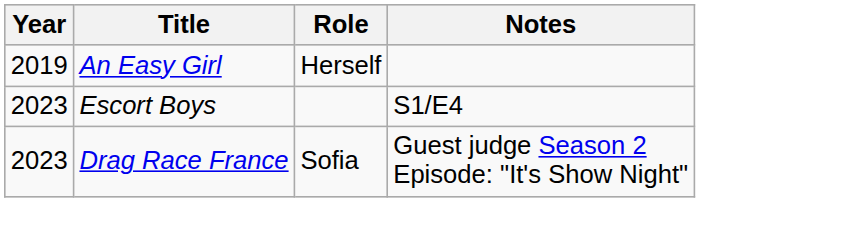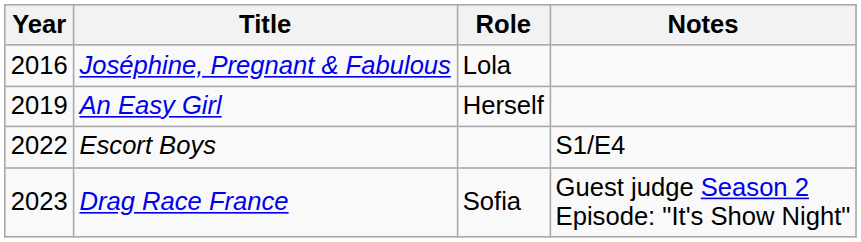 <table class="wikitable sortable">
 <tr>
 <th>Year</th>
 <th>Title</th>
 <th>Role</th>
 <th class="unsortable">Notes</th>
 </tr>
 <tr>
+<td>2016</td>
+<td><em><a href='#'>Joséphine, Pregnant & Fabulous</a></em></td>
+<td>Lola</td>
+<td></td>
+</tr>
+<tr>
 <td>2019</td>
 <td><em><a href='#'>An Easy Girl</a></em></td>
 <td>Herself</td>
 <td></td>
 </tr>
 <tr>
-<td>2023</td>
+<td>2022</td>
 <td><em>Escort Boys</em></td>
 <td></td>
 <td>S1/E4</td>
 </tr>
 <tr>
 <td>2023</td>
 <td><em><a href='#'>Drag Race France</a></em></td>
 <td>Sofia</td>
 <td>Guest judge <a href='#'>Season 2</a><br> Episode: "It's Show Night"</td>
 </tr>
 </table>
